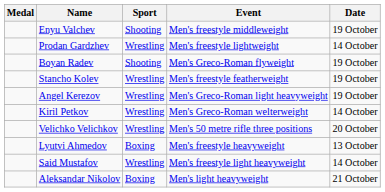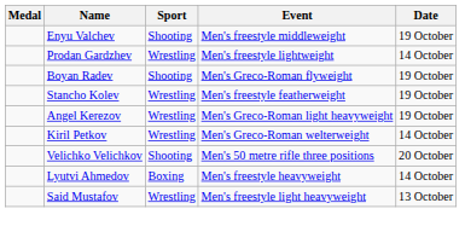 <table class="wikitable sortable" style="font-size:90%">
 <tr>
 <th>Medal</th>
 <th>Name</th>
 <th>Sport</th>
 <th>Event</th>
 <th>Date</th>
 </tr>
 <tr>
 <td></td>
 <td><a href='#'>Enyu Valchev</a></td>
 <td><a href='#'>Shooting</a></td>
 <td><a href='#'>Men's freestyle middleweight</a></td>
 <td>19 October</td>
 </tr>
 <tr>
 <td></td>
 <td><a href='#'>Prodan Gardzhev</a></td>
 <td><a href='#'>Wrestling</a></td>
 <td><a href='#'>Men's freestyle lightweight</a></td>
 <td>14 October</td>
 </tr>
 <tr>
 <td></td>
 <td><a href='#'>Boyan Radev</a></td>
 <td><a href='#'>Shooting</a></td>
 <td><a href='#'>Men's Greco-Roman flyweight</a></td>
 <td>19 October</td>
 </tr>
 <tr>
 <td></td>
 <td><a href='#'>Stancho Kolev</a></td>
 <td><a href='#'>Wrestling</a></td>
 <td><a href='#'>Men's freestyle featherweight</a></td>
 <td>19 October</td>
 </tr>
 <tr>
 <td></td>
 <td><a href='#'>Angel Kerezov</a></td>
 <td><a href='#'>Wrestling</a></td>
 <td><a href='#'>Men's Greco-Roman light heavyweight</a></td>
 <td>19 October</td>
 </tr>
 <tr>
 <td></td>
 <td><a href='#'>Kiril Petkov</a></td>
 <td><a href='#'>Wrestling</a></td>
 <td><a href='#'>Men's Greco-Roman welterweight</a></td>
 <td>14 October</td>
 </tr>
 <tr>
 <td></td>
 <td><a href='#'>Velichko Velichkov</a></td>
-<td><a href='#'>Wrestling</a></td>
+<td><a href='#'>Shooting</a></td>
 <td><a href='#'>Men's 50 metre rifle three positions</a></td>
 <td>20 October</td>
 </tr>
 <tr>
 <td></td>
 <td><a href='#'>Lyutvi Ahmedov</a></td>
 <td><a href='#'>Boxing</a></td>
 <td><a href='#'>Men's freestyle heavyweight</a></td>
-<td>13 October</td>
+<td>14 October</td>
 </tr>
 <tr>
 <td></td>
 <td><a href='#'>Said Mustafov</a></td>
 <td><a href='#'>Wrestling</a></td>
 <td><a href='#'>Men's freestyle light heavyweight</a></td>
-<td>14 October</td>
-</tr>
-<tr>
-<td></td>
-<td><a href='#'>Aleksandar Nikolov</a></td>
-<td><a href='#'>Boxing</a></td>
-<td><a href='#'>Men's light heavyweight</a></td>
-<td>21 October</td>
+<td>13 October</td>
 </tr>
 </table>
